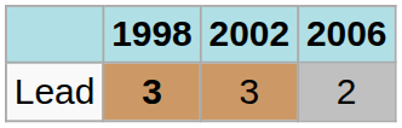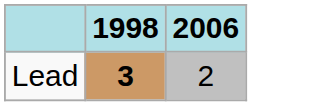 <table class="wikitable" style="text-align: center;">
 <tr>
 <th style="background: #b0e0e6;"></th>
 <th style="background: #b0e0e6;">1998</th>
-<th style="background: #b0e0e6;">2002</th>
 <th style="background: #b0e0e6;">2006</th>
 </tr>
 <tr>
 <td align="left">Lead</td>
 <td style="background: #cc9966;"><strong>3</strong></td>
-<td style="background: #cc9966;">3</td>
 <td style="background: silver;">2</td>
 </tr>
 </table>
